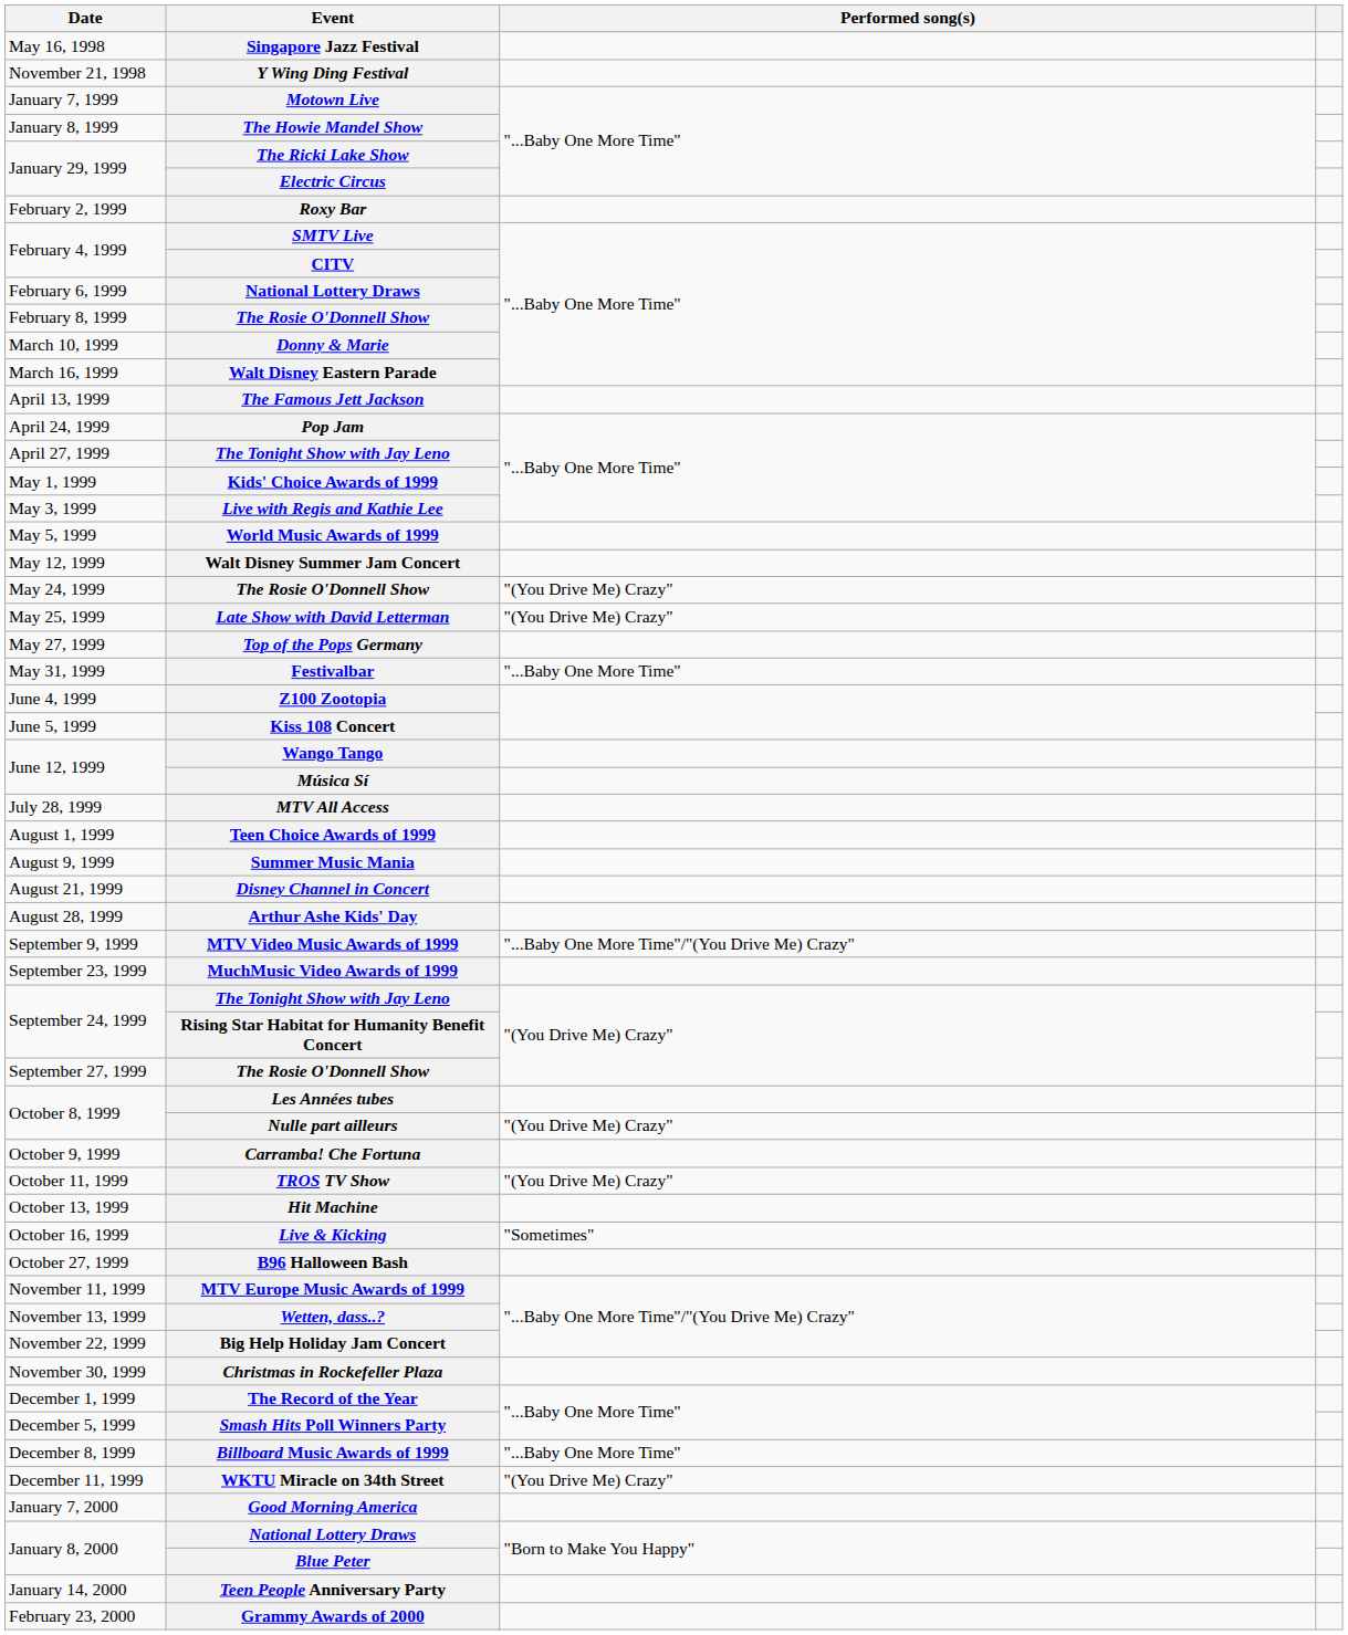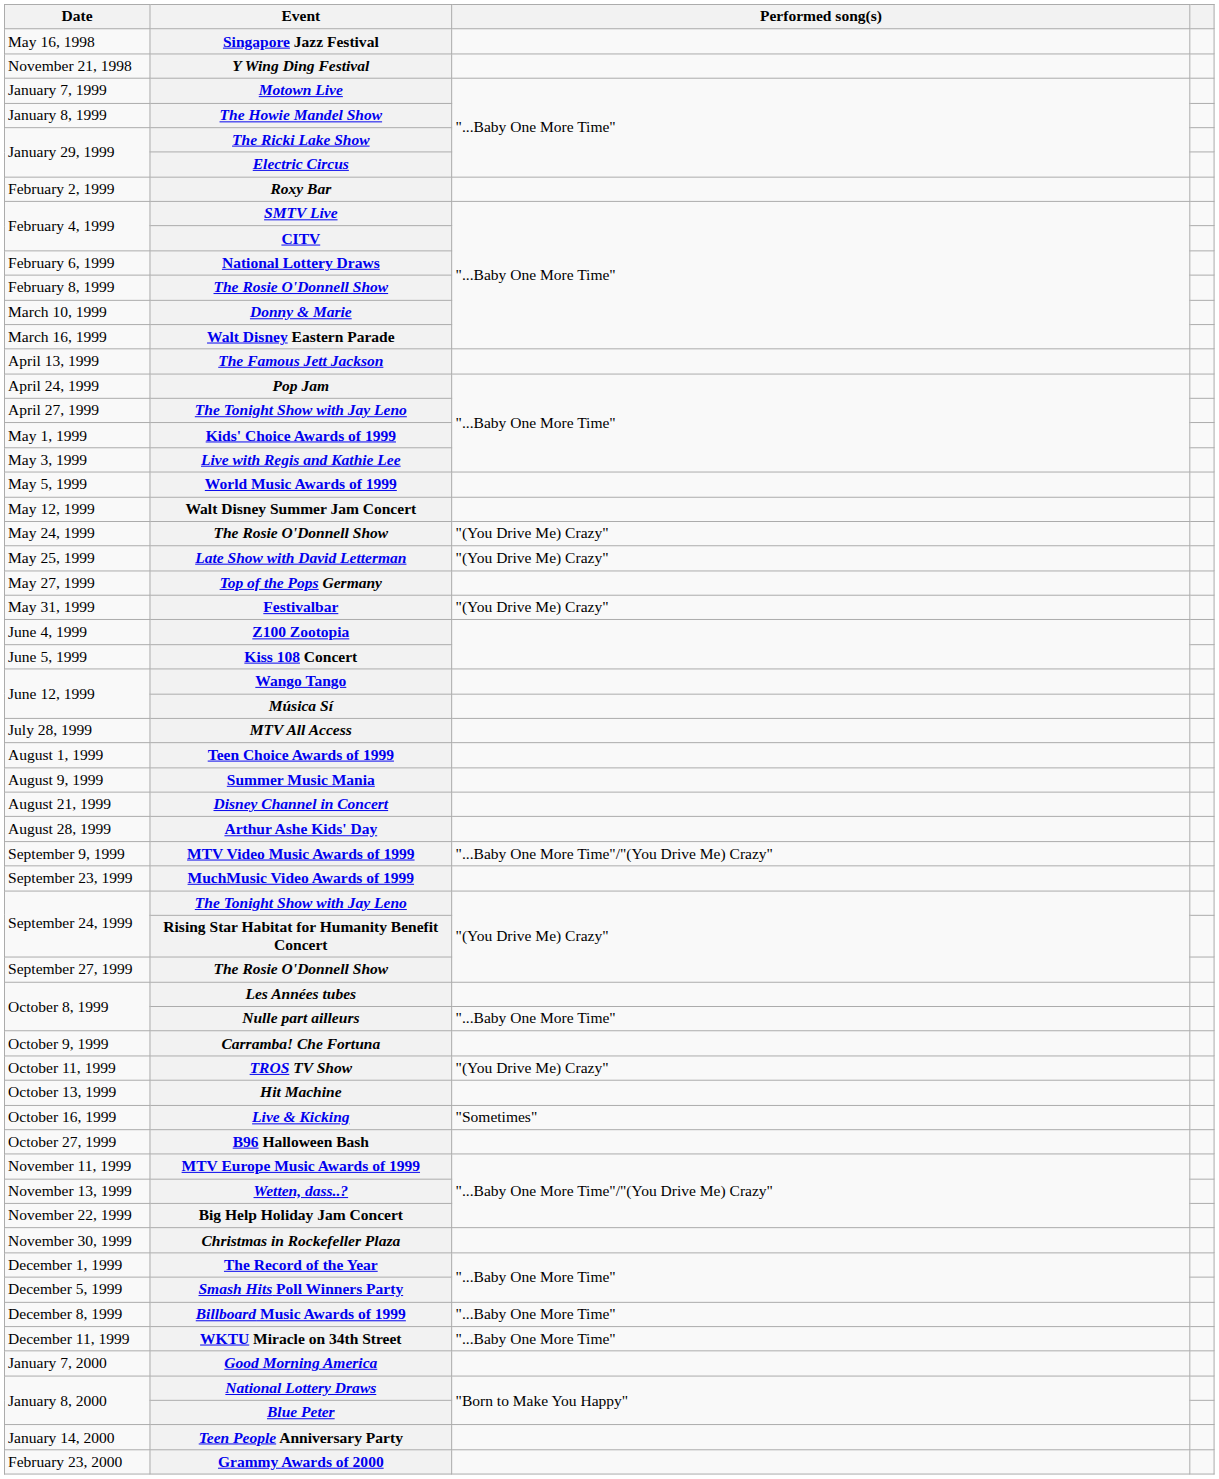 <table class="wikitable sortable plainrowheaders">
 <tr>
 <th style="width:12%;">Date</th>
 <th style="width:25%;">Event</th>
 <th>Performed song(s)</th>
 <th style="width:2%;"></th>
 </tr>
 <tr>
 <td>May 16, 1998</td>
 <th scope="row"><a href='#'>Singapore</a> Jazz Festival</th>
 <td></td>
 <td style="text-align:center;"></td>
 </tr>
 <tr>
 <td>November 21, 1998</td>
 <th scope="row"><em>Y Wing Ding Festival</em></th>
 <td></td>
 <td style="text-align:center;"></td>
 </tr>
 <tr>
 <td>January 7, 1999</td>
 <th scope="row"><em><a href='#'>Motown Live</a></em></th>
 <td rowspan="4">"...Baby One More Time"</td>
 <td style="text-align:center;"></td>
 </tr>
 <tr>
 <td>January 8, 1999</td>
 <th scope="row"><em><a href='#'>The Howie Mandel Show</a></em></th>
 <td style="text-align:center;"></td>
 </tr>
 <tr>
 <td rowspan="2">January 29, 1999</td>
 <th scope="row"><em><a href='#'>The Ricki Lake Show</a></em></th>
 <td style="text-align:center;"></td>
 </tr>
 <tr>
 <th scope="row"><em><a href='#'>Electric Circus</a></em></th>
 <td style="text-align:center;"></td>
 </tr>
 <tr>
 <td>February 2, 1999</td>
 <th scope="row"><em>Roxy Bar</em></th>
 <td></td>
 <td style="text-align:center;"></td>
 </tr>
 <tr>
 <td rowspan="2">February 4, 1999</td>
 <th scope="row"><em><a href='#'>SMTV Live</a></em></th>
 <td rowspan="6">"...Baby One More Time"</td>
 <td style="text-align:center;"></td>
 </tr>
 <tr>
 <th scope="row"><a href='#'>CITV</a></th>
 <td style="text-align:center;"></td>
 </tr>
 <tr>
 <td>February 6, 1999</td>
 <th scope="row"><a href='#'>National Lottery Draws</a></th>
 <td style="text-align:center;"></td>
 </tr>
 <tr>
 <td>February 8, 1999</td>
 <th scope="row"><em><a href='#'>The Rosie O'Donnell Show</a></em></th>
 <td style="text-align:center;"></td>
 </tr>
 <tr>
 <td>March 10, 1999</td>
 <th scope="row"><em><a href='#'>Donny & Marie</a></em></th>
 <td style="text-align:center;"></td>
 </tr>
 <tr>
 <td>March 16, 1999</td>
 <th scope="row"><a href='#'>Walt Disney</a> Eastern Parade</th>
 <td style="text-align:center;"></td>
 </tr>
 <tr>
 <td>April 13, 1999</td>
 <th scope="row"><em><a href='#'>The Famous Jett Jackson</a></em></th>
 <td></td>
 <td style="text-align:center;"></td>
 </tr>
 <tr>
 <td>April 24, 1999</td>
 <th scope="row"><em>Pop Jam</em></th>
 <td rowspan="4">"...Baby One More Time"</td>
 <td style="text-align:center;"></td>
 </tr>
 <tr>
 <td>April 27, 1999</td>
 <th scope="row"><em><a href='#'>The Tonight Show with Jay Leno</a></em></th>
 <td style="text-align:center;"></td>
 </tr>
 <tr>
 <td>May 1, 1999</td>
 <th scope="row"><a href='#'>Kids' Choice Awards of 1999</a></th>
 <td style="text-align:center;"></td>
 </tr>
 <tr>
 <td>May 3, 1999</td>
 <th scope="row"><em><a href='#'>Live with Regis and Kathie Lee</a></em></th>
 <td style="text-align:center;"></td>
 </tr>
 <tr>
 <td>May 5, 1999</td>
 <th scope="row"><a href='#'>World Music Awards of 1999</a></th>
 <td></td>
 <td style="text-align:center;"></td>
 </tr>
 <tr>
 <td>May 12, 1999</td>
 <th scope="row">Walt Disney Summer Jam Concert</th>
 <td></td>
 <td style="text-align:center;"></td>
 </tr>
 <tr>
 <td>May 24, 1999</td>
 <th scope="row"><em>The Rosie O'Donnell Show</em></th>
 <td>"(You Drive Me) Crazy"</td>
 <td style="text-align:center;"></td>
 </tr>
 <tr>
 <td>May 25, 1999</td>
 <th scope="row"><em><a href='#'>Late Show with David Letterman</a></em></th>
 <td>"(You Drive Me) Crazy"</td>
 <td style="text-align:center;"></td>
 </tr>
 <tr>
 <td>May 27, 1999</td>
 <th scope="row"><em><a href='#'>Top of the Pops</a> Germany</em></th>
 <td></td>
 <td style="text-align:center;"></td>
 </tr>
 <tr>
 <td>May 31, 1999</td>
 <th scope="row"><a href='#'>Festivalbar</a></th>
-<td>"...Baby One More Time"</td>
+<td>"(You Drive Me) Crazy"</td>
 <td style="text-align:center;"></td>
 </tr>
 <tr>
 <td>June 4, 1999</td>
 <th scope="row"><a href='#'>Z100 Zootopia</a></th>
 <td rowspan="2"></td>
 <td style="text-align:center;"></td>
 </tr>
 <tr>
 <td>June 5, 1999</td>
 <th scope="row"><a href='#'>Kiss 108</a> Concert</th>
 <td style="text-align:center;"></td>
 </tr>
 <tr>
 <td rowspan="2">June 12, 1999</td>
 <th scope="row"><a href='#'>Wango Tango</a></th>
 <td></td>
 <td style="text-align:center;"></td>
 </tr>
 <tr>
 <th scope="row"><em>Música Sí</em></th>
 <td></td>
 <td style="text-align:center;"></td>
 </tr>
 <tr>
 <td>July 28, 1999</td>
 <th scope="row"><em>MTV All Access</em></th>
 <td></td>
 <td style="text-align:center;"></td>
 </tr>
 <tr>
 <td>August 1, 1999</td>
 <th scope="row"><a href='#'>Teen Choice Awards of 1999</a></th>
 <td></td>
 <td style="text-align:center;"></td>
 </tr>
 <tr>
 <td>August 9, 1999</td>
 <th scope="row"><a href='#'>Summer Music Mania</a></th>
 <td></td>
 <td style="text-align:center;"></td>
 </tr>
 <tr>
 <td>August 21, 1999</td>
 <th scope="row"><em><a href='#'>Disney Channel in Concert</a></em></th>
 <td></td>
 <td style="text-align:center;"></td>
 </tr>
 <tr>
 <td>August 28, 1999</td>
 <th scope="row"><a href='#'>Arthur Ashe Kids' Day</a></th>
 <td></td>
 <td style="text-align:center;"></td>
 </tr>
 <tr>
 <td>September 9, 1999</td>
 <th scope="row"><a href='#'>MTV Video Music Awards of 1999</a></th>
 <td>"...Baby One More Time"/"(You Drive Me) Crazy"</td>
 <td style="text-align:center;"></td>
 </tr>
 <tr>
 <td>September 23, 1999</td>
 <th scope="row"><a href='#'>MuchMusic Video Awards of 1999</a></th>
 <td></td>
 <td style="text-align:center;"></td>
 </tr>
 <tr>
 <td rowspan="2">September 24, 1999</td>
 <th scope="row"><em><a href='#'>The Tonight Show with Jay Leno</a></em></th>
 <td rowspan="3">"(You Drive Me) Crazy"</td>
 <td style="text-align:center;"></td>
 </tr>
 <tr>
 <th scope="row">Rising Star Habitat for Humanity Benefit Concert</th>
 <td style="text-align:center;"></td>
 </tr>
 <tr>
 <td>September 27, 1999</td>
 <th scope="row"><em>The Rosie O'Donnell Show</em></th>
 <td style="text-align:center;"></td>
 </tr>
 <tr>
 <td rowspan="2">October 8, 1999</td>
 <th scope="row"><em>Les Années tubes</em></th>
 <td></td>
 <td style="text-align:center;"></td>
 </tr>
 <tr>
 <th scope="row"><em>Nulle part ailleurs</em></th>
-<td>"(You Drive Me) Crazy"</td>
+<td>"...Baby One More Time"</td>
 <td style="text-align:center;"></td>
 </tr>
 <tr>
 <td>October 9, 1999</td>
 <th scope="row"><em>Carramba! Che Fortuna</em></th>
 <td></td>
 <td style="text-align:center;"></td>
 </tr>
 <tr>
 <td>October 11, 1999</td>
 <th scope="row"><em><a href='#'>TROS</a> TV Show</em></th>
 <td>"(You Drive Me) Crazy"</td>
 <td style="text-align:center;"></td>
 </tr>
 <tr>
 <td>October 13, 1999</td>
 <th scope="row"><em>Hit Machine</em></th>
 <td></td>
 <td style="text-align:center;"></td>
 </tr>
 <tr>
 <td>October 16, 1999</td>
 <th scope="row"><em><a href='#'>Live & Kicking</a></em></th>
 <td>"Sometimes"</td>
 <td style="text-align:center;"></td>
 </tr>
 <tr>
 <td>October 27, 1999</td>
 <th scope="row"><a href='#'>B96</a> Halloween Bash</th>
 <td></td>
 <td style="text-align:center;"></td>
 </tr>
 <tr>
 <td>November 11, 1999</td>
 <th scope="row"><a href='#'>MTV Europe Music Awards of 1999</a></th>
 <td rowspan="3">"...Baby One More Time"/"(You Drive Me) Crazy"</td>
 <td style="text-align:center;"></td>
 </tr>
 <tr>
 <td>November 13, 1999</td>
 <th scope="row"><em><a href='#'>Wetten, dass..?</a></em></th>
 <td style="text-align:center;"></td>
 </tr>
 <tr>
 <td>November 22, 1999</td>
 <th scope="row">Big Help Holiday Jam Concert</th>
 <td style="text-align:center;"></td>
 </tr>
 <tr>
 <td>November 30, 1999</td>
 <th scope="row"><em>Christmas in Rockefeller Plaza</em></th>
 <td></td>
 <td style="text-align:center;"></td>
 </tr>
 <tr>
 <td>December 1, 1999</td>
 <th scope="row"><a href='#'>The Record of the Year</a></th>
 <td rowspan="2">"...Baby One More Time"</td>
 <td style="text-align:center;"></td>
 </tr>
 <tr>
 <td>December 5, 1999</td>
 <th scope="row"><a href='#'><em>Smash Hits</em> Poll Winners Party</a></th>
 <td style="text-align:center;"></td>
 </tr>
 <tr>
 <td>December 8, 1999</td>
 <th scope="row"><a href='#'><em>Billboard</em> Music Awards of 1999</a></th>
 <td>"...Baby One More Time"</td>
 <td style="text-align:center;"></td>
 </tr>
 <tr>
 <td>December 11, 1999</td>
 <th scope="row"><a href='#'>WKTU</a> Miracle on 34th Street</th>
-<td>"(You Drive Me) Crazy"</td>
+<td>"...Baby One More Time"</td>
 <td style="text-align:center;"></td>
 </tr>
 <tr>
 <td>January 7, 2000</td>
 <th scope="row"><em><a href='#'>Good Morning America</a></em></th>
 <td></td>
 <td style="text-align:center;"></td>
 </tr>
 <tr>
 <td rowspan="2">January 8, 2000</td>
 <th scope="row"><em><a href='#'>National Lottery Draws</a></em></th>
 <td rowspan="2">"Born to Make You Happy"</td>
 <td style="text-align:center;"></td>
 </tr>
 <tr>
 <th scope="row"><em><a href='#'>Blue Peter</a></em></th>
 <td style="text-align:center;"></td>
 </tr>
 <tr>
 <td>January 14, 2000</td>
 <th scope="row"><em><a href='#'>Teen People</a></em> Anniversary Party</th>
 <td></td>
 <td style="text-align:center;"></td>
 </tr>
 <tr>
 <td>February 23, 2000</td>
 <th scope="row"><a href='#'>Grammy Awards of 2000</a></th>
 <td></td>
 <td style="text-align:center;"></td>
 </tr>
 </table>
